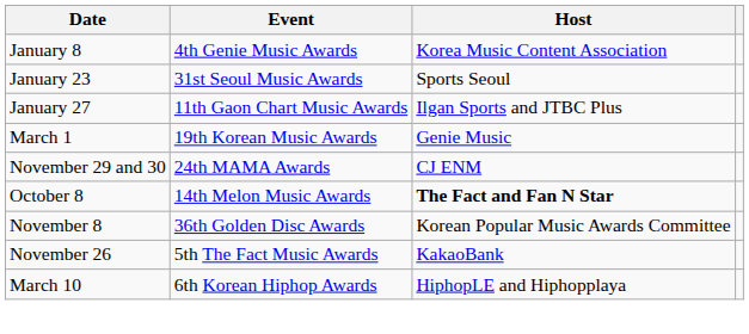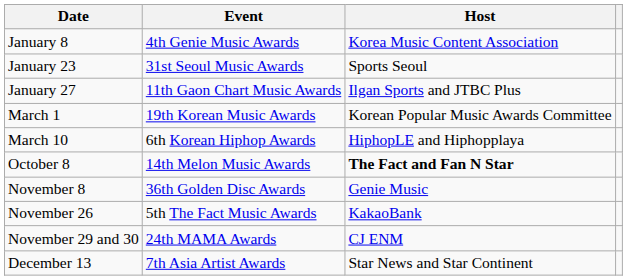 <table class="wikitable sortable">
 <tr>
 <th scope="col">Date</th>
 <th scope="col">Event</th>
 <th scope="col">Host</th>
 <th scope="col" class="unsortable"></th>
 </tr>
 <tr>
 <td>January 8</td>
 <td><a href='#'>4th Genie Music Awards</a></td>
 <td><a href='#'>Korea Music Content Association</a></td>
 <td align="center"></td>
 </tr>
 <tr>
 <td>January 23</td>
 <td><a href='#'>31st Seoul Music Awards</a></td>
 <td>Sports Seoul</td>
 <td align="center"></td>
 </tr>
 <tr>
 <td>January 27</td>
 <td><a href='#'>11th Gaon Chart Music Awards</a></td>
 <td><a href='#'>Ilgan Sports</a> and JTBC Plus</td>
 <td align="center"></td>
 </tr>
 <tr>
 <td>March 1</td>
 <td><a href='#'>19th Korean Music Awards</a></td>
-<td><a href='#'>Genie Music</a></td>
+<td>Korean Popular Music Awards Committee</td>
 <td align="center"></td>
 </tr>
 <tr>
-<td>November 29 and 30</td>
-<td><a href='#'>24th MAMA Awards</a></td>
-<td><a href='#'>CJ ENM</a></td>
+<td>March 10</td>
+<td>6th <a href='#'>Korean Hiphop Awards</a></td>
+<td><a href='#'>HiphopLE</a> and Hiphopplaya</td>
 <td align="center"></td>
 </tr>
 <tr>
 <td>October 8</td>
 <td><a href='#'>14th Melon Music Awards</a></td>
 <td><strong>The Fact and Fan N Star</strong></td>
 <td align="center"></td>
 </tr>
 <tr>
 <td>November 8</td>
 <td><a href='#'>36th Golden Disc Awards</a></td>
-<td>Korean Popular Music Awards Committee</td>
+<td><a href='#'>Genie Music</a></td>
 <td align="center"></td>
 </tr>
 <tr>
 <td>November 26</td>
 <td>5th <a href='#'>The Fact Music Awards</a></td>
 <td><a href='#'>KakaoBank</a></td>
 <td align="center"></td>
 </tr>
 <tr>
-<td>March 10</td>
-<td>6th <a href='#'>Korean Hiphop Awards</a></td>
-<td><a href='#'>HiphopLE</a> and Hiphopplaya</td>
+<td>November 29 and 30</td>
+<td><a href='#'>24th MAMA Awards</a></td>
+<td><a href='#'>CJ ENM</a></td>
+<td align="center"></td>
+</tr>
+<tr>
+<td>December 13</td>
+<td><a href='#'>7th Asia Artist Awards</a></td>
+<td>Star News and Star Continent</td>
 <td align="center"></td>
 </tr>
 </table>
